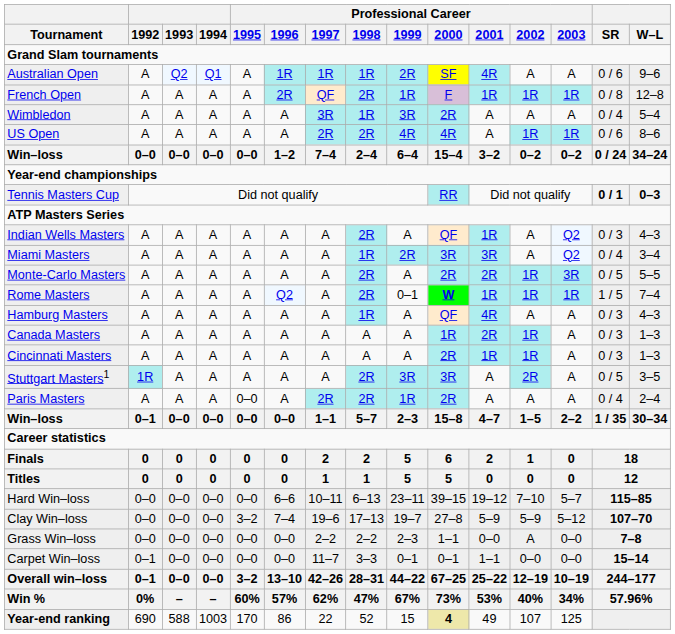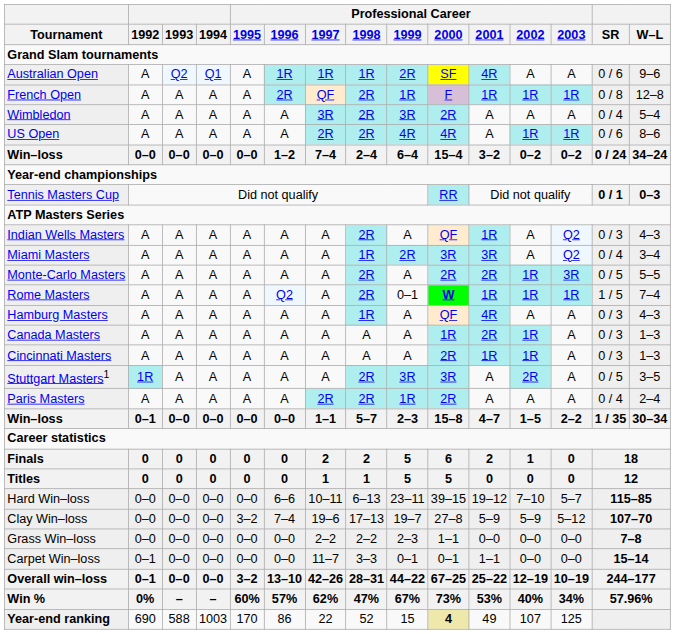 <table class="wikitable">
 <tr>
 <th></th>
 <th colspan="3"></th>
 <th colspan="9">Professional Career</th>
 <th colspan="2"></th>
 </tr>
 <tr bgcolor="#efefef">
 <th>Tournament</th>
 <th>1992</th>
 <th>1993</th>
 <th>1994</th>
 <th><a href='#'>1995</a></th>
 <th><a href='#'>1996</a></th>
 <th><a href='#'>1997</a></th>
 <th><a href='#'>1998</a></th>
 <th><a href='#'>1999</a></th>
 <th><a href='#'>2000</a></th>
 <th><a href='#'>2001</a></th>
 <th><a href='#'>2002</a></th>
 <th><a href='#'>2003</a></th>
 <th>SR</th>
 <th>W–L</th>
 </tr>
 <tr>
 <td colspan="15"><strong>Grand Slam tournaments</strong></td>
 </tr>
 <tr>
 <td style="background:#EFEFEF;"><a href='#'>Australian Open</a></td>
 <td align="center">A</td>
 <td align="center" style="background:#f0f8ff"><a href='#'>Q2</a></td>
 <td align="center" style="background:#f0f8ff"><a href='#'>Q1</a></td>
 <td align="center">A</td>
 <td align="center" style="background:#afeeee;"><a href='#'>1R</a></td>
 <td align="center" style="background:#afeeee;"><a href='#'>1R</a></td>
 <td align="center" style="background:#afeeee;"><a href='#'>1R</a></td>
 <td align="center" style="background:#afeeee;"><a href='#'>2R</a></td>
 <td align="center" style="background:yellow;"><a href='#'>SF</a></td>
 <td align="center" style="background:#afeeee;"><a href='#'>4R</a></td>
 <td align="center">A</td>
 <td align="center">A</td>
 <td align="center" style="background:#EFEFEF;">0 / 6</td>
 <td align="center" style="background:#EFEFEF;">9–6</td>
 </tr>
 <tr>
 <td style="background:#EFEFEF;"><a href='#'>French Open</a></td>
 <td align="center">A</td>
 <td align="center">A</td>
 <td align="center">A</td>
 <td align="center">A</td>
 <td align="center" style="background:#afeeee;"><a href='#'>2R</a></td>
 <td align="center" style="background:#ffebcd;"><a href='#'>QF</a></td>
 <td align="center" style="background:#afeeee;"><a href='#'>2R</a></td>
 <td align="center" style="background:#afeeee;"><a href='#'>1R</a></td>
 <td align="center" style="background:#D8BFD8;"><a href='#'>F</a></td>
 <td align="center" style="background:#afeeee;"><a href='#'>1R</a></td>
 <td align="center" style="background:#afeeee;"><a href='#'>1R</a></td>
 <td align="center" style="background:#afeeee;"><a href='#'>1R</a></td>
 <td align="center" style="background:#EFEFEF;">0 / 8</td>
 <td align="center" style="background:#EFEFEF;">12–8</td>
 </tr>
 <tr>
 <td style="background:#EFEFEF;"><a href='#'>Wimbledon</a></td>
 <td align="center">A</td>
 <td align="center">A</td>
 <td align="center">A</td>
 <td align="center">A</td>
 <td align="center">A</td>
 <td align="center" style="background:#afeeee;"><a href='#'>3R</a></td>
-<td align="center" style="background:#afeeee;"><a href='#'>1R</a></td>
+<td align="center" style="background:#afeeee;"><a href='#'>2R</a></td>
 <td align="center" style="background:#afeeee;"><a href='#'>3R</a></td>
 <td align="center" style="background:#afeeee;"><a href='#'>2R</a></td>
 <td align="center">A</td>
 <td align="center">A</td>
 <td align="center">A</td>
 <td align="center" style="background:#EFEFEF;">0 / 4</td>
 <td align="center" style="background:#EFEFEF;">5–4</td>
 </tr>
 <tr>
 <td style="background:#EFEFEF;"><a href='#'>US Open</a></td>
 <td align="center">A</td>
 <td align="center">A</td>
 <td align="center">A</td>
 <td align="center">A</td>
 <td align="center">A</td>
 <td align="center" style="background:#afeeee;"><a href='#'>2R</a></td>
 <td align="center" style="background:#afeeee;"><a href='#'>2R</a></td>
 <td align="center" style="background:#afeeee;"><a href='#'>4R</a></td>
 <td align="center" style="background:#afeeee;"><a href='#'>4R</a></td>
 <td align="center">A</td>
 <td align="center" style="background:#afeeee;"><a href='#'>1R</a></td>
 <td align="center" style="background:#afeeee;"><a href='#'>1R</a></td>
 <td align="center" style="background:#EFEFEF;">0 / 6</td>
 <td align="center" style="background:#EFEFEF;">8–6</td>
 </tr>
 <tr>
 <th style="text-align:left">Win–loss</th>
 <th>0–0</th>
 <th>0–0</th>
 <th>0–0</th>
 <th>0–0</th>
 <th>1–2</th>
 <th>7–4</th>
 <th>2–4</th>
 <th>6–4</th>
 <th>15–4</th>
 <th>3–2</th>
 <th>0–2</th>
 <th>0–2</th>
 <th>0 / 24</th>
 <th>34–24</th>
 </tr>
 <tr>
 <td colspan="15"><strong>Year-end championships</strong></td>
 </tr>
 <tr>
 <td style="background:#EFEFEF;"><a href='#'>Tennis Masters Cup</a></td>
 <td colspan="8" align="center">Did not qualify</td>
 <td align="center" style="background:#afeeee;"><a href='#'>RR</a></td>
 <td colspan="3" align="center">Did not qualify</td>
 <th>0 / 1</th>
 <th>0–3</th>
 </tr>
 <tr>
 <td colspan="15"><strong>ATP Masters Series</strong></td>
 </tr>
 <tr>
 <td style="background:#EFEFEF;"><a href='#'>Indian Wells Masters</a></td>
 <td align="center">A</td>
 <td align="center">A</td>
 <td align="center">A</td>
 <td align="center">A</td>
 <td align="center">A</td>
 <td align="center">A</td>
 <td align="center" style="background:#afeeee;"><a href='#'>2R</a></td>
 <td align="center">A</td>
 <td align="center" style="background:#ffebcd;"><a href='#'>QF</a></td>
 <td align="center" style="background:#afeeee;"><a href='#'>1R</a></td>
 <td align="center">A</td>
 <td align="center" style="background:#f0f8ff"><a href='#'>Q2</a></td>
 <td align="center" style="background:#EFEFEF;">0 / 3</td>
 <td align="center" style="background:#EFEFEF;">4–3</td>
 </tr>
 <tr>
 <td style="background:#EFEFEF;"><a href='#'>Miami Masters</a></td>
 <td align="center">A</td>
 <td align="center">A</td>
 <td align="center">A</td>
 <td align="center">A</td>
 <td align="center">A</td>
 <td align="center">A</td>
 <td align="center" style="background:#afeeee;"><a href='#'>1R</a></td>
 <td align="center" style="background:#afeeee;"><a href='#'>2R</a></td>
 <td align="center" style="background:#afeeee;"><a href='#'>3R</a></td>
 <td align="center" style="background:#afeeee;"><a href='#'>3R</a></td>
 <td align="center">A</td>
 <td align="center" style="background:#f0f8ff"><a href='#'>Q2</a></td>
 <td align="center" style="background:#EFEFEF;">0 / 4</td>
 <td align="center" style="background:#EFEFEF;">3–4</td>
 </tr>
 <tr>
 <td style="background:#EFEFEF;"><a href='#'>Monte-Carlo Masters</a></td>
 <td align="center">A</td>
 <td align="center">A</td>
 <td align="center">A</td>
 <td align="center">A</td>
 <td align="center">A</td>
 <td align="center">A</td>
 <td align="center" style="background:#afeeee;"><a href='#'>2R</a></td>
 <td align="center">A</td>
 <td align="center" style="background:#afeeee;"><a href='#'>2R</a></td>
 <td align="center" style="background:#afeeee;"><a href='#'>2R</a></td>
 <td align="center" style="background:#afeeee;"><a href='#'>1R</a></td>
 <td align="center" style="background:#afeeee;"><a href='#'>3R</a></td>
 <td align="center" style="background:#EFEFEF;">0 / 5</td>
 <td align="center" style="background:#EFEFEF;">5–5</td>
 </tr>
 <tr>
 <td style="background:#EFEFEF;"><a href='#'>Rome Masters</a></td>
 <td align="center">A</td>
 <td align="center">A</td>
 <td align="center">A</td>
 <td align="center">A</td>
 <td align="center" style="background:#f0f8ff"><a href='#'>Q2</a></td>
 <td align="center">A</td>
 <td align="center" style="background:#afeeee;"><a href='#'>2R</a></td>
 <td align="center">0–1</td>
 <td align="center" style="background:#00ff00;"><strong><a href='#'>W</a></strong></td>
 <td align="center" style="background:#afeeee;"><a href='#'>1R</a></td>
 <td align="center" style="background:#afeeee;"><a href='#'>1R</a></td>
 <td align="center" style="background:#afeeee;"><a href='#'>1R</a></td>
 <td align="center" style="background:#EFEFEF;">1 / 5</td>
 <td align="center" style="background:#EFEFEF;">7–4</td>
 </tr>
 <tr>
 <td style="background:#EFEFEF;"><a href='#'>Hamburg Masters</a></td>
 <td align="center">A</td>
 <td align="center">A</td>
 <td align="center">A</td>
 <td align="center">A</td>
 <td align="center">A</td>
 <td align="center">A</td>
 <td align="center" style="background:#afeeee;"><a href='#'>1R</a></td>
 <td align="center">A</td>
 <td align="center" style="background:#ffebcd;"><a href='#'>QF</a></td>
 <td align="center" style="background:#afeeee;"><a href='#'>4R</a></td>
 <td align="center">A</td>
 <td align="center">A</td>
 <td align="center" style="background:#EFEFEF;">0 / 3</td>
 <td align="center" style="background:#EFEFEF;">4–3</td>
 </tr>
 <tr>
 <td style="background:#EFEFEF;"><a href='#'>Canada Masters</a></td>
 <td align="center">A</td>
 <td align="center">A</td>
 <td align="center">A</td>
 <td align="center">A</td>
 <td align="center">A</td>
 <td align="center">A</td>
 <td align="center">A</td>
 <td align="center">A</td>
 <td align="center" style="background:#afeeee;"><a href='#'>1R</a></td>
 <td align="center" style="background:#afeeee;"><a href='#'>2R</a></td>
 <td align="center" style="background:#afeeee;"><a href='#'>1R</a></td>
 <td align="center">A</td>
 <td align="center" style="background:#EFEFEF;">0 / 3</td>
 <td align="center" style="background:#EFEFEF;">1–3</td>
 </tr>
 <tr>
 <td style="background:#EFEFEF;"><a href='#'>Cincinnati Masters</a></td>
 <td align="center">A</td>
 <td align="center">A</td>
 <td align="center">A</td>
 <td align="center">A</td>
 <td align="center">A</td>
 <td align="center">A</td>
 <td align="center">A</td>
 <td align="center">A</td>
 <td align="center" style="background:#afeeee;"><a href='#'>2R</a></td>
 <td align="center" style="background:#afeeee;"><a href='#'>1R</a></td>
 <td align="center" style="background:#afeeee;"><a href='#'>1R</a></td>
 <td align="center">A</td>
 <td align="center" style="background:#EFEFEF;">0 / 3</td>
 <td align="center" style="background:#EFEFEF;">1–3</td>
 </tr>
 <tr>
 <td style="background:#EFEFEF;"><a href='#'>Stuttgart Masters</a><sup>1</sup></td>
 <td align="center" style="background:#afeeee;"><a href='#'>1R</a></td>
 <td align="center">A</td>
 <td align="center">A</td>
 <td align="center">A</td>
 <td align="center">A</td>
 <td align="center">A</td>
 <td align="center" style="background:#afeeee;"><a href='#'>2R</a></td>
 <td align="center" style="background:#afeeee;"><a href='#'>3R</a></td>
 <td align="center" style="background:#afeeee;"><a href='#'>3R</a></td>
 <td align="center">A</td>
 <td align="center" style="background:#afeeee;"><a href='#'>2R</a></td>
 <td align="center">A</td>
 <td align="center" style="background:#EFEFEF;">0 / 5</td>
 <td align="center" style="background:#EFEFEF;">3–5</td>
 </tr>
 <tr>
 <td style="background:#EFEFEF;"><a href='#'>Paris Masters</a></td>
 <td align="center">A</td>
 <td align="center">A</td>
 <td align="center">A</td>
-<td align="center">0–0</td>
+<td align="center">A</td>
 <td align="center">A</td>
 <td align="center" style="background:#afeeee;"><a href='#'>2R</a></td>
 <td align="center" style="background:#afeeee;"><a href='#'>2R</a></td>
 <td align="center" style="background:#afeeee;"><a href='#'>1R</a></td>
 <td align="center" style="background:#afeeee;"><a href='#'>2R</a></td>
 <td align="center">A</td>
 <td align="center">A</td>
 <td align="center">A</td>
 <td align="center" style="background:#EFEFEF;">0 / 4</td>
 <td align="center" style="background:#EFEFEF;">2–4</td>
 </tr>
 <tr>
 <th style="text-align:left">Win–loss</th>
 <th>0–1</th>
 <th>0–0</th>
 <th>0–0</th>
 <th>0–0</th>
 <th>0–0</th>
 <th>1–1</th>
 <th>5–7</th>
 <th>2–3</th>
 <th>15–8</th>
 <th>4–7</th>
 <th>1–5</th>
 <th>2–2</th>
 <th>1 / 35</th>
 <th>30–34</th>
 </tr>
 <tr>
 <td colspan="15"><strong>Career statistics</strong></td>
 </tr>
 <tr>
 <th style="text-align:left">Finals</th>
 <th>0</th>
 <th>0</th>
 <th>0</th>
 <th>0</th>
 <th>0</th>
 <th>2</th>
 <th>2</th>
 <th>5</th>
 <th>6</th>
 <th>2</th>
 <th>1</th>
 <th>0</th>
 <th colspan="2">18</th>
 </tr>
 <tr>
 <th style="text-align:left">Titles</th>
 <th>0</th>
 <th>0</th>
 <th>0</th>
 <th>0</th>
 <th>0</th>
 <th>1</th>
 <th>1</th>
 <th>5</th>
 <th>5</th>
 <th>0</th>
 <th>0</th>
 <th>0</th>
 <th colspan="2">12</th>
 </tr>
 <tr bgcolor="efefef">
 <td style="background:#EFEFEF;">Hard Win–loss</td>
 <td align="center">0–0</td>
 <td align="center">0–0</td>
 <td align="center">0–0</td>
 <td align="center">0–0</td>
 <td align="center">6–6</td>
 <td align="center">10–11</td>
 <td align="center">6–13</td>
 <td align="center">23–11</td>
 <td align="center">39–15</td>
 <td align="center">19–12</td>
 <td align="center">7–10</td>
 <td align="center">5–7</td>
 <td colspan="2" align="center" style="background:#EFEFEF;"><strong>115–85</strong></td>
 </tr>
 <tr bgcolor="efefef">
 <td style="background:#EFEFEF;">Clay Win–loss</td>
 <td align="center">0–0</td>
 <td align="center">0–0</td>
 <td align="center">0–0</td>
 <td align="center">3–2</td>
 <td align="center">7–4</td>
 <td align="center">19–6</td>
 <td align="center">17–13</td>
 <td align="center">19–7</td>
 <td align="center">27–8</td>
 <td align="center">5–9</td>
 <td align="center">5–9</td>
 <td align="center">5–12</td>
 <td colspan="2" align="center" style="background:#EFEFEF;"><strong>107–70</strong></td>
 </tr>
 <tr bgcolor="efefef">
 <td style="background:#EFEFEF;">Grass Win–loss</td>
 <td align="center">0–0</td>
 <td align="center">0–0</td>
 <td align="center">0–0</td>
 <td align="center">0–0</td>
 <td align="center">0–0</td>
 <td align="center">2–2</td>
 <td align="center">2–2</td>
 <td align="center">2–3</td>
 <td align="center">1–1</td>
 <td align="center">0–0</td>
-<td align="center">A</td>
+<td align="center">0–0</td>
 <td align="center">0–0</td>
 <td colspan="2" align="center" style="background:#EFEFEF;"><strong>7–8</strong></td>
 </tr>
 <tr bgcolor="efefef">
 <td style="background:#EFEFEF;">Carpet Win–loss</td>
 <td align="center">0–1</td>
 <td align="center">0–0</td>
 <td align="center">0–0</td>
 <td align="center">0–0</td>
 <td align="center">0–0</td>
 <td align="center">11–7</td>
 <td align="center">3–3</td>
 <td align="center">0–1</td>
 <td align="center">0–1</td>
 <td align="center">1–1</td>
 <td align="center">0–0</td>
 <td align="center">0–0</td>
 <td colspan="2" align="center" style="background:#EFEFEF;"><strong>15–14</strong></td>
 </tr>
 <tr>
 <th style="text-align:left;">Overall win–loss</th>
 <th>0–1</th>
 <th>0–0</th>
 <th>0–0</th>
 <th>3–2</th>
 <th>13–10</th>
 <th>42–26</th>
 <th>28–31</th>
 <th>44–22</th>
 <th>67–25</th>
 <th>25–22</th>
 <th>12–19</th>
 <th>10–19</th>
 <th colspan="2">244–177</th>
 </tr>
 <tr>
 <th style="text-align:left;">Win %</th>
 <th>0%</th>
 <th>–</th>
 <th>–</th>
 <th>60%</th>
 <th>57%</th>
 <th>62%</th>
 <th>47%</th>
 <th>67%</th>
 <th>73%</th>
 <th>53%</th>
 <th>40%</th>
 <th>34%</th>
 <th colspan="2">57.96%</th>
 </tr>
 <tr>
 <td style="background:#EFEFEF;"><strong>Year-end ranking</strong></td>
 <td align="center">690</td>
 <td align="center">588</td>
 <td align="center">1003</td>
 <td align="center">170</td>
 <td align="center">86</td>
 <td align="center">22</td>
 <td align="center">52</td>
 <td align="center">15</td>
 <td align="center" style="background:#EEE8AA;"><strong>4</strong></td>
 <td align="center">49</td>
 <td align="center">107</td>
 <td align="center">125</td>
 <td colspan="2" align="center" style="background:#EFEFEF;"></td>
 </tr>
 </table>
